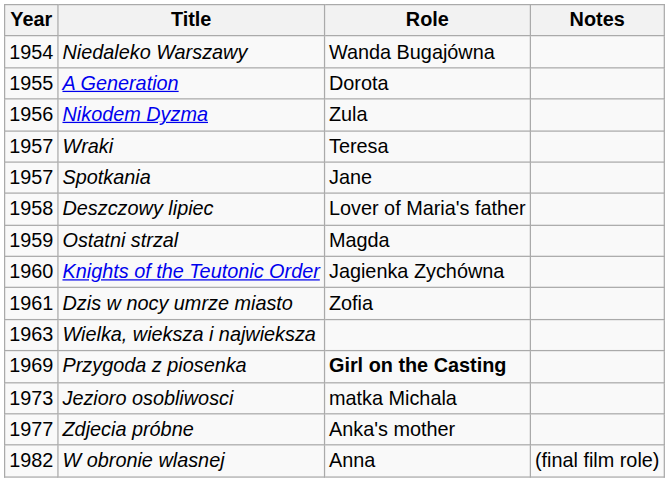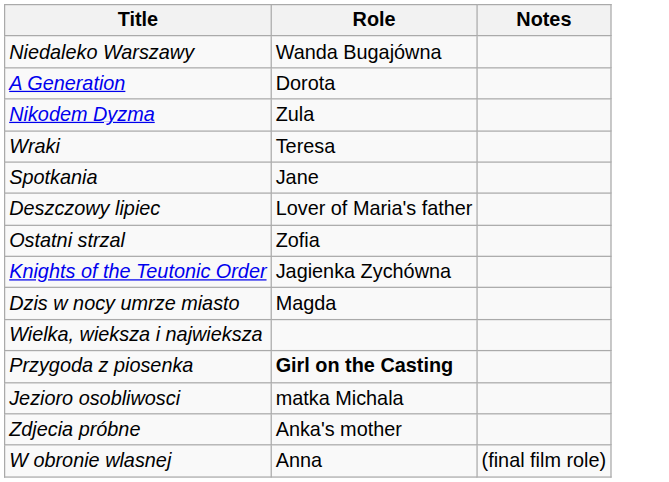 <table class="wikitable">
 <tr>
-<th>Year</th>
 <th>Title</th>
 <th>Role</th>
 <th>Notes</th>
 </tr>
 <tr>
-<td>1954</td>
 <td><em>Niedaleko Warszawy</em></td>
 <td>Wanda Bugajówna</td>
 <td></td>
 </tr>
 <tr>
-<td>1955</td>
 <td><em><a href='#'>A Generation</a></em></td>
 <td>Dorota</td>
 <td></td>
 </tr>
 <tr>
-<td>1956</td>
 <td><em><a href='#'>Nikodem Dyzma</a></em></td>
 <td>Zula</td>
 <td></td>
 </tr>
 <tr>
-<td>1957</td>
 <td><em>Wraki</em></td>
 <td>Teresa</td>
 <td></td>
 </tr>
 <tr>
-<td>1957</td>
 <td><em>Spotkania</em></td>
 <td>Jane</td>
 <td></td>
 </tr>
 <tr>
-<td>1958</td>
 <td><em>Deszczowy lipiec</em></td>
 <td>Lover of Maria's father</td>
 <td></td>
 </tr>
 <tr>
-<td>1959</td>
 <td><em>Ostatni strzal</em></td>
-<td>Magda</td>
+<td>Zofia</td>
 <td></td>
 </tr>
 <tr>
-<td>1960</td>
 <td><em><a href='#'>Knights of the Teutonic Order</a></em></td>
 <td>Jagienka Zychówna</td>
 <td></td>
 </tr>
 <tr>
-<td>1961</td>
 <td><em>Dzis w nocy umrze miasto</em></td>
-<td>Zofia</td>
+<td>Magda</td>
 <td></td>
 </tr>
 <tr>
-<td>1963</td>
 <td><em>Wielka, wieksza i najwieksza</em></td>
 <td></td>
 <td></td>
 </tr>
 <tr>
-<td>1969</td>
 <td><em>Przygoda z piosenka</em></td>
 <td><strong>Girl on the Casting</strong></td>
 <td></td>
 </tr>
 <tr>
-<td>1973</td>
 <td><em>Jezioro osobliwosci</em></td>
 <td>matka Michala</td>
 <td></td>
 </tr>
 <tr>
-<td>1977</td>
 <td><em>Zdjecia próbne</em></td>
 <td>Anka's mother</td>
 <td></td>
 </tr>
 <tr>
-<td>1982</td>
 <td><em>W obronie wlasnej</em></td>
 <td>Anna</td>
 <td>(final film role)</td>
 </tr>
 </table>
